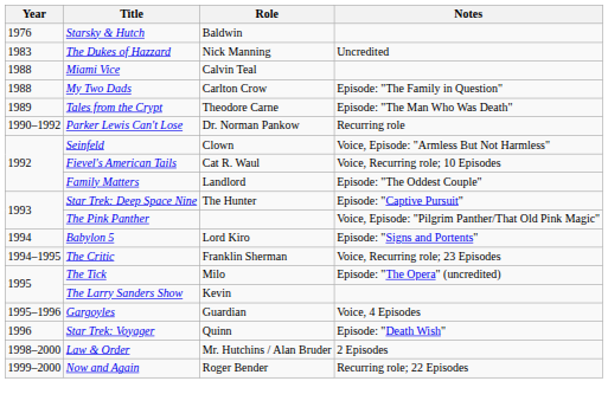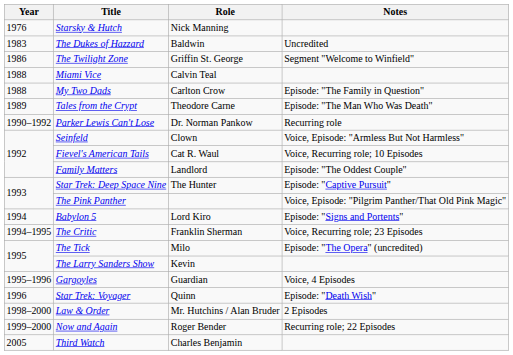 <table class="wikitable sortable plainrowheaders" style="white-space:nowrap">
 <tr>
 <th>Year</th>
 <th>Title</th>
 <th>Role</th>
 <th>Notes</th>
 </tr>
 <tr>
 <td>1976</td>
 <td><em><a href='#'>Starsky & Hutch</a></em></td>
-<td>Baldwin</td>
+<td>Nick Manning</td>
 <td></td>
 </tr>
 <tr>
 <td>1983</td>
 <td><em><a href='#'>The Dukes of Hazzard</a></em></td>
-<td>Nick Manning</td>
+<td>Baldwin</td>
 <td>Uncredited</td>
+</tr>
+<tr>
+<td>1986</td>
+<td><em><a href='#'>The Twilight Zone</a></em></td>
+<td>Griffin St. George</td>
+<td>Segment "Welcome to Winfield"</td>
 </tr>
 <tr>
 <td>1988</td>
 <td><em><a href='#'>Miami Vice</a></em></td>
 <td>Calvin Teal</td>
 <td></td>
 </tr>
 <tr>
 <td>1988</td>
 <td><em><a href='#'>My Two Dads</a></em></td>
 <td>Carlton Crow</td>
 <td>Episode: "The Family in Question"</td>
 </tr>
 <tr>
 <td>1989</td>
 <td><em><a href='#'>Tales from the Crypt</a></em></td>
 <td>Theodore Carne</td>
 <td>Episode: "The Man Who Was Death"</td>
 </tr>
 <tr>
 <td>1990–1992</td>
 <td><em><a href='#'>Parker Lewis Can't Lose</a></em></td>
 <td>Dr. Norman Pankow</td>
 <td>Recurring role</td>
 </tr>
 <tr>
 <td rowspan=3>1992</td>
 <td><em><a href='#'>Seinfeld</a></em></td>
 <td>Clown</td>
 <td>Voice, Episode: "Armless But Not Harmless"</td>
 </tr>
 <tr>
 <td><em><a href='#'>Fievel's American Tails</a></em></td>
 <td>Cat R. Waul</td>
 <td>Voice, Recurring role; 10 Episodes</td>
 </tr>
 <tr>
 <td><em><a href='#'>Family Matters</a></em></td>
 <td>Landlord</td>
 <td>Episode: "The Oddest Couple"</td>
 </tr>
 <tr>
 <td rowspan=2>1993</td>
 <td><em><a href='#'>Star Trek: Deep Space Nine</a></em></td>
 <td>The Hunter</td>
 <td>Episode: "<a href='#'>Captive Pursuit</a>"</td>
 </tr>
 <tr>
 <td><em><a href='#'>The Pink Panther</a></em></td>
 <td></td>
 <td>Voice, Episode: "Pilgrim Panther/That Old Pink Magic"</td>
 </tr>
 <tr>
 <td>1994</td>
 <td><em><a href='#'>Babylon 5</a></em></td>
 <td>Lord Kiro</td>
 <td>Episode: "<a href='#'>Signs and Portents</a>"</td>
 </tr>
 <tr>
 <td>1994–1995</td>
 <td><em><a href='#'>The Critic</a></em></td>
 <td>Franklin Sherman</td>
 <td>Voice, Recurring role; 23 Episodes</td>
 </tr>
 <tr>
 <td rowspan=2>1995</td>
 <td><em><a href='#'>The Tick</a></em></td>
 <td>Milo</td>
 <td>Episode: "<a href='#'>The Opera</a>" (uncredited)</td>
 </tr>
 <tr>
 <td><em><a href='#'>The Larry Sanders Show</a></em></td>
 <td>Kevin</td>
 <td></td>
 </tr>
 <tr>
 <td>1995–1996</td>
 <td><em><a href='#'>Gargoyles</a></em></td>
 <td>Guardian</td>
 <td>Voice, 4 Episodes</td>
 </tr>
 <tr>
 <td>1996</td>
 <td><em><a href='#'>Star Trek: Voyager</a></em></td>
 <td>Quinn</td>
 <td>Episode: "<a href='#'>Death Wish</a>"</td>
 </tr>
 <tr>
 <td>1998–2000</td>
 <td><em><a href='#'>Law & Order</a></em></td>
 <td>Mr. Hutchins / Alan Bruder</td>
 <td>2 Episodes</td>
 </tr>
 <tr>
 <td>1999–2000</td>
 <td><em><a href='#'>Now and Again</a></em></td>
 <td>Roger Bender</td>
 <td>Recurring role; 22 Episodes</td>
 </tr>
+<tr>
+<td>2005</td>
+<td><em><a href='#'>Third Watch</a></em></td>
+<td>Charles Benjamin</td>
+<td></td>
+</tr>
 </table>
